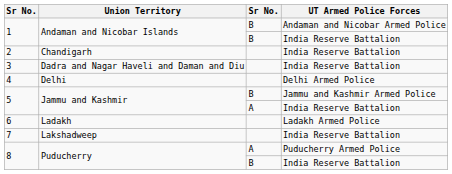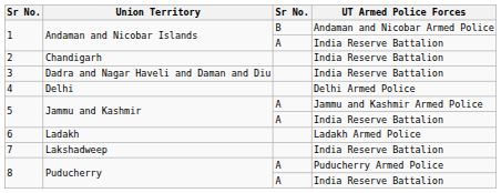 <table class="wikitable">
 <tr>
 <th>Sr No.</th>
 <th>Union Territory</th>
 <th>Sr No.</th>
 <th>UT Armed Police Forces</th>
 </tr>
 <tr>
 <td rowspan="2">1</td>
 <td rowspan="2">Andaman and Nicobar Islands</td>
 <td>B</td>
 <td>Andaman and Nicobar Armed Police</td>
 </tr>
 <tr>
-<td>B</td>
+<td>A</td>
 <td>India Reserve Battalion</td>
 </tr>
 <tr>
 <td>2</td>
 <td>Chandigarh</td>
 <td></td>
 <td>India Reserve Battalion</td>
 </tr>
 <tr>
 <td>3</td>
 <td>Dadra and Nagar Haveli and Daman and Diu</td>
 <td></td>
 <td>India Reserve Battalion</td>
 </tr>
 <tr>
 <td>4</td>
 <td>Delhi</td>
 <td></td>
 <td>Delhi Armed Police</td>
 </tr>
 <tr>
 <td rowspan="2">5</td>
 <td rowspan="2">Jammu and Kashmir</td>
-<td>B</td>
+<td>A</td>
 <td>Jammu and Kashmir Armed Police</td>
 </tr>
 <tr>
 <td>A</td>
 <td>India Reserve Battalion</td>
 </tr>
 <tr>
 <td>6</td>
 <td>Ladakh</td>
 <td></td>
 <td>Ladakh Armed Police</td>
 </tr>
 <tr>
 <td>7</td>
 <td>Lakshadweep</td>
 <td></td>
 <td>India Reserve Battalion</td>
 </tr>
 <tr>
 <td rowspan="2">8</td>
 <td rowspan="2">Puducherry</td>
 <td>A</td>
 <td>Puducherry Armed Police</td>
 </tr>
 <tr>
-<td>B</td>
+<td>A</td>
 <td>India Reserve Battalion</td>
 </tr>
 </table>
